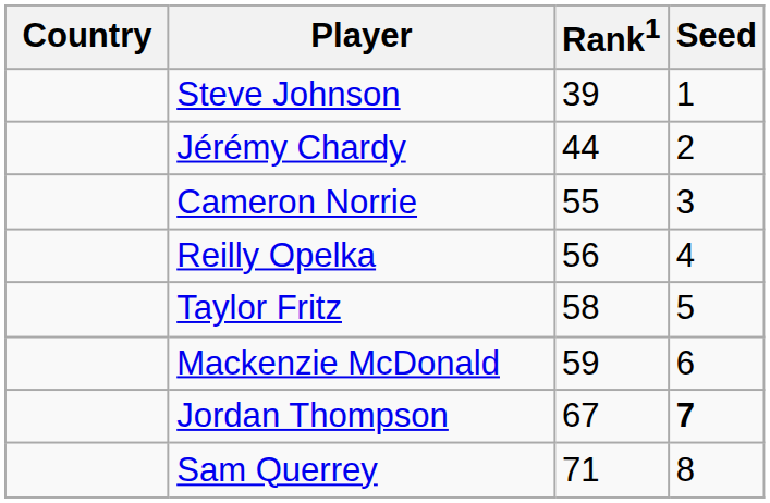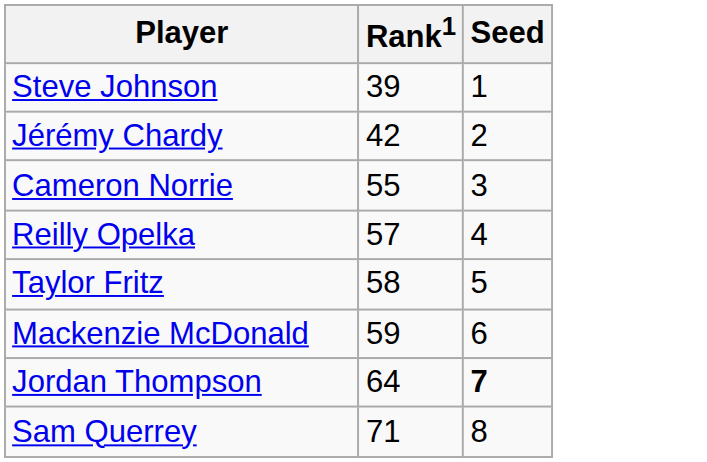 <table class="sortable wikitable">
 <tr>
-<th width="70">Country</th>
 <th width="175">Player</th>
 <th>Rank<sup>1</sup></th>
 <th>Seed</th>
 </tr>
 <tr>
-<td></td>
 <td><a href='#'>Steve Johnson</a></td>
 <td>39</td>
 <td>1</td>
 </tr>
 <tr>
-<td></td>
 <td><a href='#'>Jérémy Chardy</a></td>
-<td>44</td>
+<td>42</td>
 <td>2</td>
 </tr>
 <tr>
-<td></td>
 <td><a href='#'>Cameron Norrie</a></td>
 <td>55</td>
 <td>3</td>
 </tr>
 <tr>
-<td></td>
 <td><a href='#'>Reilly Opelka</a></td>
-<td>56</td>
+<td>57</td>
 <td>4</td>
 </tr>
 <tr>
-<td></td>
 <td><a href='#'>Taylor Fritz</a></td>
 <td>58</td>
 <td>5</td>
 </tr>
 <tr>
-<td></td>
 <td><a href='#'>Mackenzie McDonald</a></td>
 <td>59</td>
 <td>6</td>
 </tr>
 <tr>
-<td></td>
 <td><a href='#'>Jordan Thompson</a></td>
-<td>67</td>
+<td>64</td>
 <td><strong>7</strong></td>
 </tr>
 <tr>
-<td></td>
 <td><a href='#'>Sam Querrey</a></td>
 <td>71</td>
 <td>8</td>
 </tr>
 </table>
